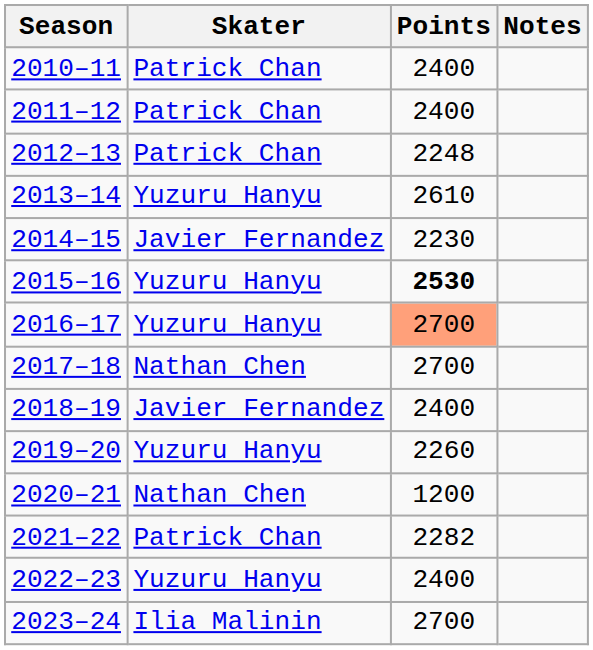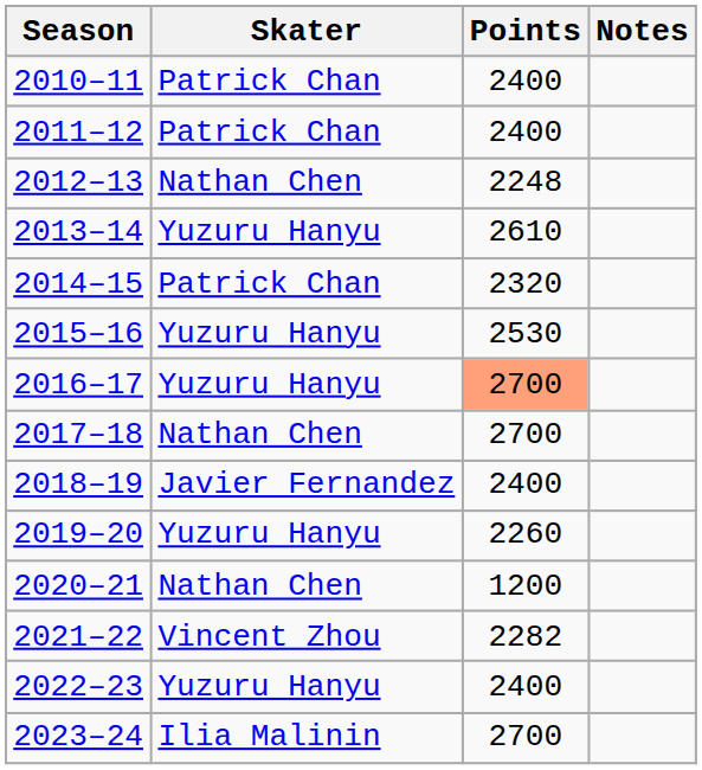 <table class="wikitable sortable">
 <tr>
 <th>Season</th>
 <th>Skater</th>
 <th>Points</th>
 <th>Notes</th>
 </tr>
 <tr>
 <td><a href='#'>2010–11</a></td>
 <td> <a href='#'>Patrick Chan</a></td>
 <td style="text-align: center;">2400</td>
 <td></td>
 </tr>
 <tr>
 <td><a href='#'>2011–12</a></td>
 <td> <a href='#'>Patrick Chan</a></td>
 <td style="text-align: center;">2400</td>
 <td></td>
 </tr>
 <tr>
 <td><a href='#'>2012–13</a></td>
-<td> <a href='#'>Patrick Chan</a></td>
+<td> <a href='#'>Nathan Chen</a></td>
 <td style="text-align: center;">2248</td>
 <td></td>
 </tr>
 <tr>
 <td><a href='#'>2013–14</a></td>
 <td> <a href='#'>Yuzuru Hanyu</a></td>
 <td style="text-align: center;">2610</td>
 <td></td>
 </tr>
 <tr>
 <td><a href='#'>2014–15</a></td>
-<td> <a href='#'>Javier Fernandez</a></td>
-<td style="text-align: center;">2230</td>
+<td> <a href='#'>Patrick Chan</a></td>
+<td style="text-align: center;">2320</td>
 <td></td>
 </tr>
 <tr>
 <td><a href='#'>2015–16</a></td>
 <td> <a href='#'>Yuzuru Hanyu</a></td>
-<td style="text-align: center;"><strong>2530</strong></td>
+<td style="text-align: center;">2530</td>
 <td></td>
 </tr>
 <tr>
 <td><a href='#'>2016–17</a></td>
 <td> <a href='#'>Yuzuru Hanyu</a></td>
 <td style="background: lightsalmon; text-align: center;">2700</td>
 <td></td>
 </tr>
 <tr>
 <td><a href='#'>2017–18</a></td>
 <td> <a href='#'>Nathan Chen</a></td>
 <td style="text-align: center;">2700</td>
 <td></td>
 </tr>
 <tr>
 <td><a href='#'>2018–19</a></td>
 <td> <a href='#'>Javier Fernandez</a></td>
 <td style="text-align: center;">2400</td>
 <td></td>
 </tr>
 <tr>
 <td><a href='#'>2019–20</a></td>
 <td> <a href='#'>Yuzuru Hanyu</a></td>
 <td style="text-align: center;">2260</td>
 <td></td>
 </tr>
 <tr>
 <td><a href='#'>2020–21</a></td>
 <td> <a href='#'>Nathan Chen</a></td>
 <td style="text-align: center;">1200</td>
 <td></td>
 </tr>
 <tr>
 <td><a href='#'>2021–22</a></td>
-<td> <a href='#'>Patrick Chan</a></td>
+<td> <a href='#'>Vincent Zhou</a></td>
 <td style="text-align: center;">2282</td>
 <td></td>
 </tr>
 <tr>
 <td><a href='#'>2022–23</a></td>
 <td> <a href='#'>Yuzuru Hanyu</a></td>
 <td style="text-align: center;">2400</td>
 <td></td>
 </tr>
 <tr>
 <td><a href='#'>2023–24</a></td>
 <td> <a href='#'>Ilia Malinin</a></td>
 <td style="text-align: center;">2700</td>
 <td></td>
 </tr>
 </table>
